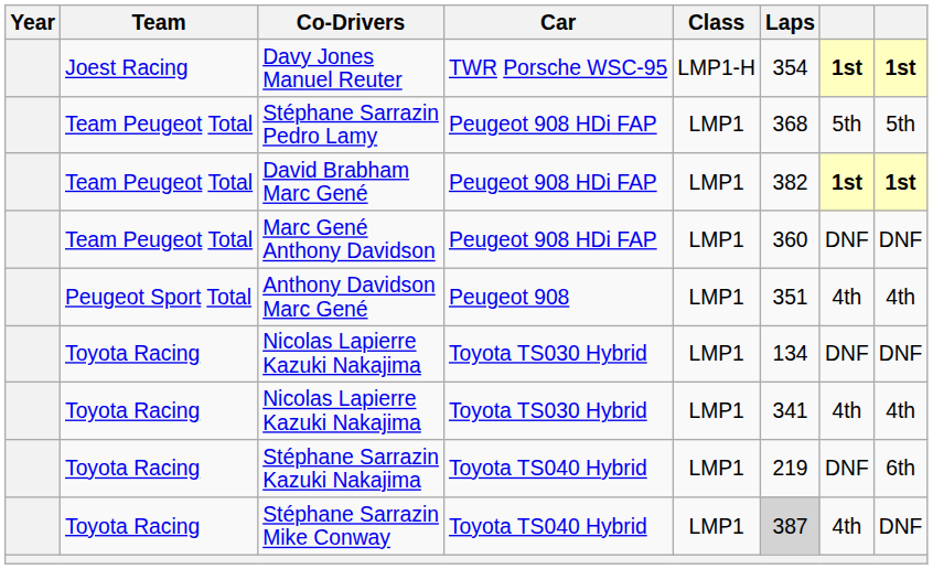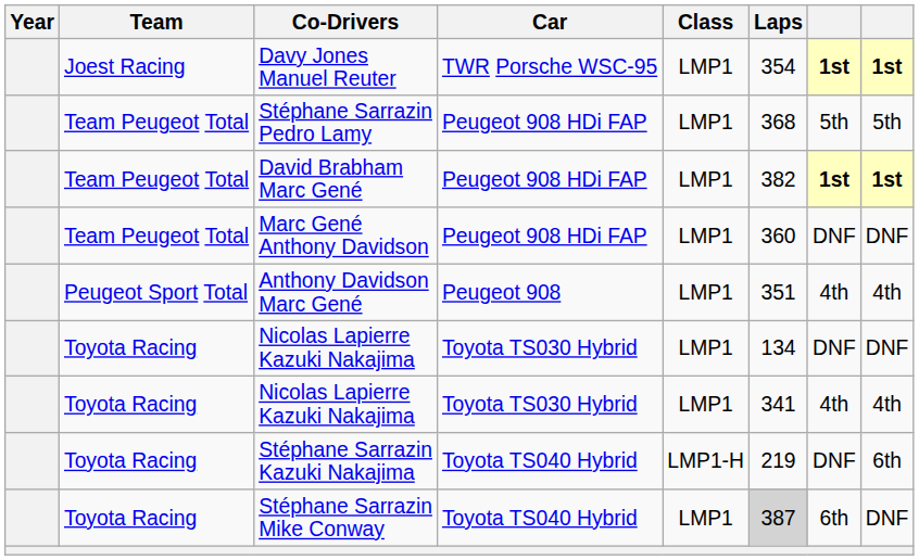 <table class="wikitable" style="text-align:center; font-size:90%">
 <tr>
 <th>Year</th>
 <th>Team</th>
 <th>Co-Drivers</th>
 <th>Car</th>
 <th>Class</th>
 <th>Laps</th>
 <th></th>
 <th></th>
 </tr>
 <tr>
 <th></th>
 <td align="left"> <a href='#'>Joest Racing</a></td>
 <td align="left"> <a href='#'>Davy Jones</a><br> <a href='#'>Manuel Reuter</a></td>
 <td align="left" nowrap><a href='#'>TWR</a> <a href='#'>Porsche WSC-95</a></td>
-<td>LMP1-H</td>
+<td>LMP1</td>
 <td>354</td>
 <td style="background:#FFFFBF;"><strong>1st</strong></td>
 <td style="background:#FFFFBF;"><strong>1st</strong></td>
 </tr>
 <tr>
 <th></th>
 <td align="left"> <a href='#'>Team Peugeot</a> <a href='#'>Total</a></td>
 <td align="left"> <a href='#'>Stéphane Sarrazin</a><br> <a href='#'>Pedro Lamy</a></td>
 <td align="left"><a href='#'>Peugeot 908 HDi FAP</a></td>
 <td>LMP1</td>
 <td>368</td>
 <td>5th</td>
 <td>5th</td>
 </tr>
 <tr>
 <th></th>
 <td align="left"> <a href='#'>Team Peugeot</a> <a href='#'>Total</a></td>
 <td align="left"> <a href='#'>David Brabham</a><br> <a href='#'>Marc Gené</a></td>
 <td align="left"><a href='#'>Peugeot 908 HDi FAP</a></td>
 <td>LMP1</td>
 <td>382</td>
 <td style="background:#FFFFBF;"><strong>1st</strong></td>
 <td style="background:#FFFFBF;"><strong>1st</strong></td>
 </tr>
 <tr>
 <th></th>
 <td align="left"> <a href='#'>Team Peugeot</a> <a href='#'>Total</a></td>
 <td align="left"> <a href='#'>Marc Gené</a><br> <a href='#'>Anthony Davidson</a></td>
 <td align="left"><a href='#'>Peugeot 908 HDi FAP</a></td>
 <td>LMP1</td>
 <td>360</td>
 <td>DNF</td>
 <td>DNF</td>
 </tr>
 <tr>
 <th></th>
 <td align="left"> <a href='#'>Peugeot Sport</a> <a href='#'>Total</a></td>
 <td align="left"> <a href='#'>Anthony Davidson</a><br> <a href='#'>Marc Gené</a></td>
 <td align="left"><a href='#'>Peugeot 908</a></td>
 <td>LMP1</td>
 <td>351</td>
 <td>4th</td>
 <td>4th</td>
 </tr>
 <tr>
 <th></th>
 <td align="left"> <a href='#'>Toyota Racing</a></td>
 <td align="left"> <a href='#'>Nicolas Lapierre</a><br> <a href='#'>Kazuki Nakajima</a></td>
 <td align="left"><a href='#'>Toyota TS030 Hybrid</a></td>
 <td>LMP1</td>
 <td>134</td>
 <td>DNF</td>
 <td>DNF</td>
 </tr>
 <tr>
 <th></th>
 <td align="left"> <a href='#'>Toyota Racing</a></td>
 <td align="left"> <a href='#'>Nicolas Lapierre</a><br> <a href='#'>Kazuki Nakajima</a></td>
 <td align="left"><a href='#'>Toyota TS030 Hybrid</a></td>
 <td>LMP1</td>
 <td>341</td>
 <td>4th</td>
 <td>4th</td>
 </tr>
 <tr>
 <th></th>
 <td align="left" nowrap> <a href='#'>Toyota Racing</a></td>
 <td align="left"> <a href='#'>Stéphane Sarrazin</a><br> <a href='#'>Kazuki Nakajima</a></td>
 <td align="left"><a href='#'>Toyota TS040 Hybrid</a></td>
-<td>LMP1</td>
+<td>LMP1-H</td>
 <td>219</td>
 <td>DNF</td>
 <td>6th</td>
 </tr>
 <tr>
 <th></th>
 <td align="left"> <a href='#'>Toyota Racing</a></td>
 <td align="left"> <a href='#'>Stéphane Sarrazin</a><br> <a href='#'>Mike Conway</a></td>
 <td align="left"><a href='#'>Toyota TS040 Hybrid</a></td>
 <td>LMP1</td>
 <td style="background: lightgrey;">387</td>
-<td>4th</td>
+<td>6th</td>
 <td>DNF</td>
 </tr>
 <tr>
 <th colspan="8"></th>
 </tr>
 </table>
